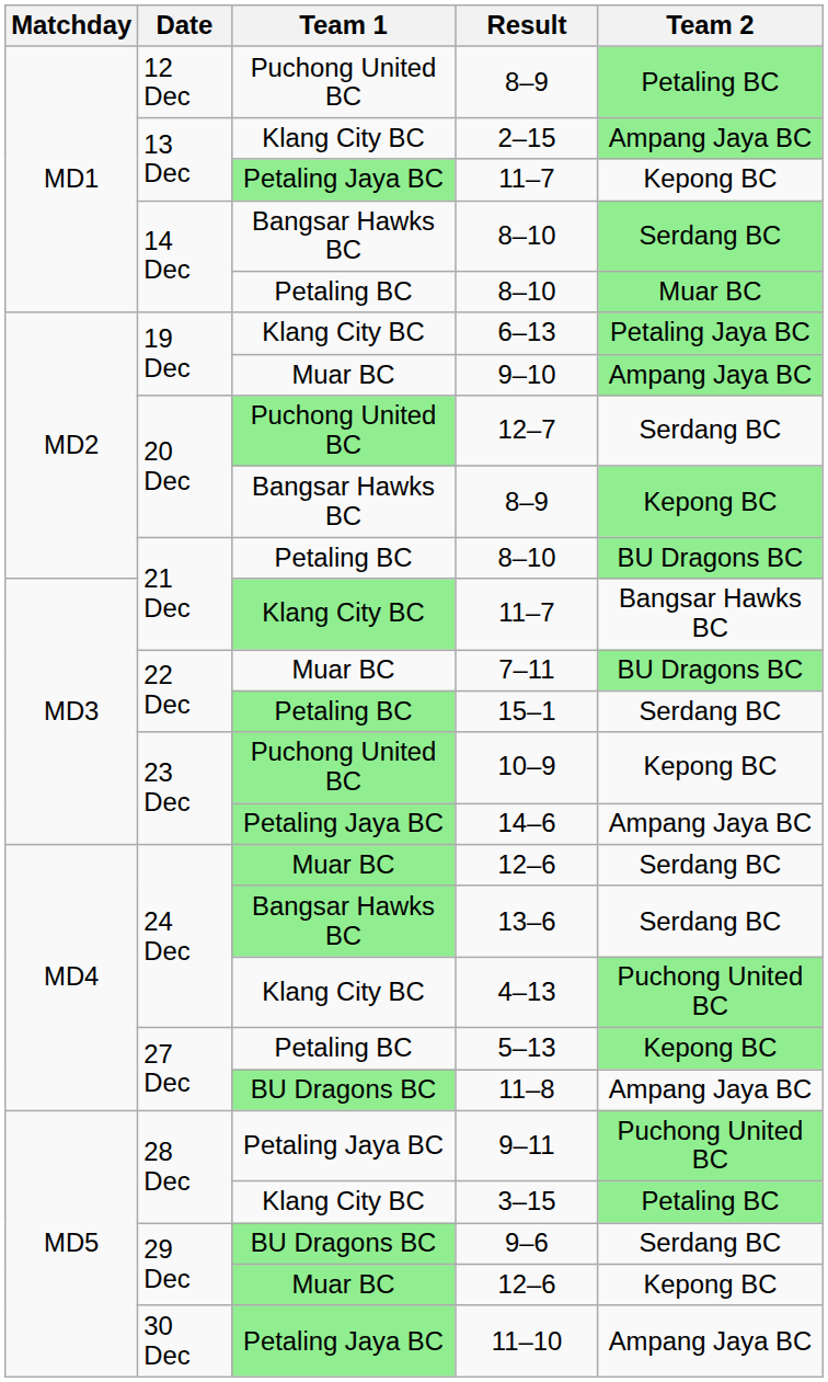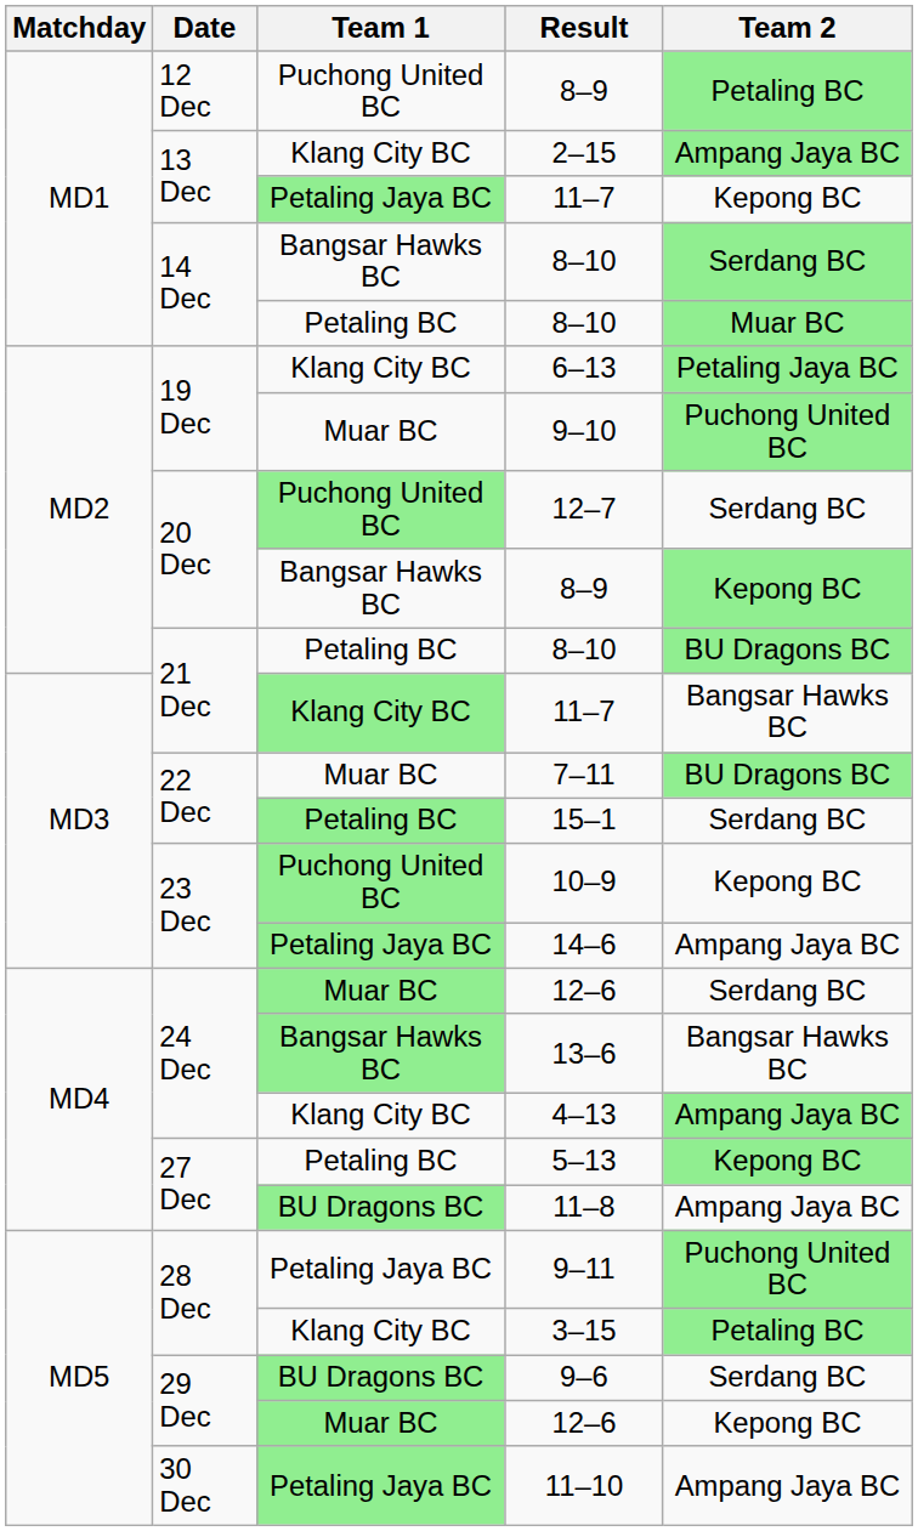 <table class="wikitable">
 <tr>
 <th width=50>Matchday</th>
 <th width=50>Date</th>
 <th width=130>Team 1</th>
 <th width=80 style="text-align:center;">Result</th>
 <th width=130>Team 2</th>
 </tr>
 <tr>
 <td rowspan=5 style="text-align:center;">MD1</td>
 <td>12 Dec</td>
 <td style="text-align:center;">Puchong United BC</td>
 <td style="text-align:center;">8–9</td>
 <td style="text-align:center;background:lightgreen;">Petaling BC</td>
 </tr>
 <tr>
 <td rowspan=2>13 Dec</td>
 <td style="text-align:center;">Klang City BC</td>
 <td style="text-align:center;">2–15</td>
 <td style="text-align:center;background:lightgreen;">Ampang Jaya BC</td>
 </tr>
 <tr>
 <td style="text-align:center;background:lightgreen;">Petaling Jaya BC</td>
 <td style="text-align:center;">11–7</td>
 <td style="text-align:center;">Kepong BC</td>
 </tr>
 <tr>
 <td rowspan=2>14 Dec</td>
 <td style="text-align:center;">Bangsar Hawks BC</td>
 <td style="text-align:center;">8–10</td>
 <td style="text-align:center;background:lightgreen;">Serdang BC</td>
 </tr>
 <tr>
 <td style="text-align:center;">Petaling BC</td>
 <td style="text-align:center;">8–10</td>
 <td style="text-align:center;background:lightgreen;">Muar BC</td>
 </tr>
 <tr>
 <td rowspan=5 style="text-align:center;">MD2</td>
 <td rowspan=2>19 Dec</td>
 <td style="text-align:center;">Klang City BC</td>
 <td style="text-align:center;">6–13</td>
 <td style="text-align:center;background:lightgreen;">Petaling Jaya BC</td>
 </tr>
 <tr>
 <td style="text-align:center;">Muar BC</td>
 <td style="text-align:center;">9–10</td>
-<td style="text-align:center;background:lightgreen;">Ampang Jaya BC</td>
+<td style="text-align:center;background:lightgreen;">Puchong United BC</td>
 </tr>
 <tr>
 <td rowspan=2>20 Dec</td>
 <td style="text-align:center;background:lightgreen;">Puchong United BC</td>
 <td style="text-align:center;">12–7</td>
 <td style="text-align:center;">Serdang BC</td>
 </tr>
 <tr>
 <td style="text-align:center;">Bangsar Hawks BC</td>
 <td style="text-align:center;">8–9</td>
 <td style="text-align:center;background:lightgreen;">Kepong BC</td>
 </tr>
 <tr>
 <td rowspan=2>21 Dec</td>
 <td style="text-align:center;">Petaling BC</td>
 <td style="text-align:center;">8–10</td>
 <td style="text-align:center;background:lightgreen;">BU Dragons BC</td>
 </tr>
 <tr>
 <td rowspan=5 style="text-align:center;">MD3</td>
 <td style="text-align:center;background:lightgreen;">Klang City BC</td>
 <td style="text-align:center;">11–7</td>
 <td style="text-align:center;">Bangsar Hawks BC</td>
 </tr>
 <tr>
 <td rowspan=2>22 Dec</td>
 <td style="text-align:center;">Muar BC</td>
 <td style="text-align:center;">7–11</td>
 <td style="text-align:center;background:lightgreen;">BU Dragons BC</td>
 </tr>
 <tr>
 <td style="text-align:center;background:lightgreen;">Petaling BC</td>
 <td style="text-align:center;">15–1</td>
 <td style="text-align:center;">Serdang BC</td>
 </tr>
 <tr>
 <td rowspan=2>23 Dec</td>
 <td style="text-align:center;background:lightgreen;">Puchong United BC</td>
 <td style="text-align:center;">10–9</td>
 <td style="text-align:center;">Kepong BC</td>
 </tr>
 <tr>
 <td style="text-align:center;background:lightgreen;">Petaling Jaya BC</td>
 <td style="text-align:center;">14–6</td>
 <td style="text-align:center;">Ampang Jaya BC</td>
 </tr>
 <tr>
 <td rowspan=5 style="text-align:center;">MD4</td>
 <td rowspan=3>24 Dec</td>
 <td style="text-align:center;background:lightgreen;">Muar BC</td>
 <td style="text-align:center;">12–6</td>
 <td style="text-align:center;">Serdang BC</td>
 </tr>
 <tr>
 <td style="text-align:center;background:lightgreen;">Bangsar Hawks BC</td>
 <td style="text-align:center;">13–6</td>
-<td style="text-align:center;">Serdang BC</td>
+<td style="text-align:center;">Bangsar Hawks BC</td>
 </tr>
 <tr>
 <td style="text-align:center;">Klang City BC</td>
 <td style="text-align:center;">4–13</td>
-<td style="text-align:center;background:lightgreen;">Puchong United BC</td>
+<td style="text-align:center;background:lightgreen;">Ampang Jaya BC</td>
 </tr>
 <tr>
 <td rowspan=2>27 Dec</td>
 <td style="text-align:center;">Petaling BC</td>
 <td style="text-align:center;">5–13</td>
 <td style="text-align:center;background:lightgreen;">Kepong BC</td>
 </tr>
 <tr>
 <td style="text-align:center;background:lightgreen;">BU Dragons BC</td>
 <td style="text-align:center;">11–8</td>
 <td style="text-align:center;">Ampang Jaya BC</td>
 </tr>
 <tr>
 <td rowspan=5 style="text-align:center;">MD5</td>
 <td rowspan=2>28 Dec</td>
 <td style="text-align:center;">Petaling Jaya BC</td>
 <td style="text-align:center;">9–11</td>
 <td style="text-align:center;background:lightgreen;">Puchong United BC</td>
 </tr>
 <tr>
 <td style="text-align:center;">Klang City BC</td>
 <td style="text-align:center;">3–15</td>
 <td style="text-align:center;background:lightgreen;">Petaling BC</td>
 </tr>
 <tr>
 <td rowspan=2>29 Dec</td>
 <td style="text-align:center;background:lightgreen;">BU Dragons BC</td>
 <td style="text-align:center;">9–6</td>
 <td style="text-align:center;">Serdang BC</td>
 </tr>
 <tr>
 <td style="text-align:center;background:lightgreen;">Muar BC</td>
 <td style="text-align:center;">12–6</td>
 <td style="text-align:center;">Kepong BC</td>
 </tr>
 <tr>
 <td>30 Dec</td>
 <td style="text-align:center;background:lightgreen;">Petaling Jaya BC</td>
 <td style="text-align:center;">11–10</td>
 <td style="text-align:center;">Ampang Jaya BC</td>
 </tr>
 </table>
